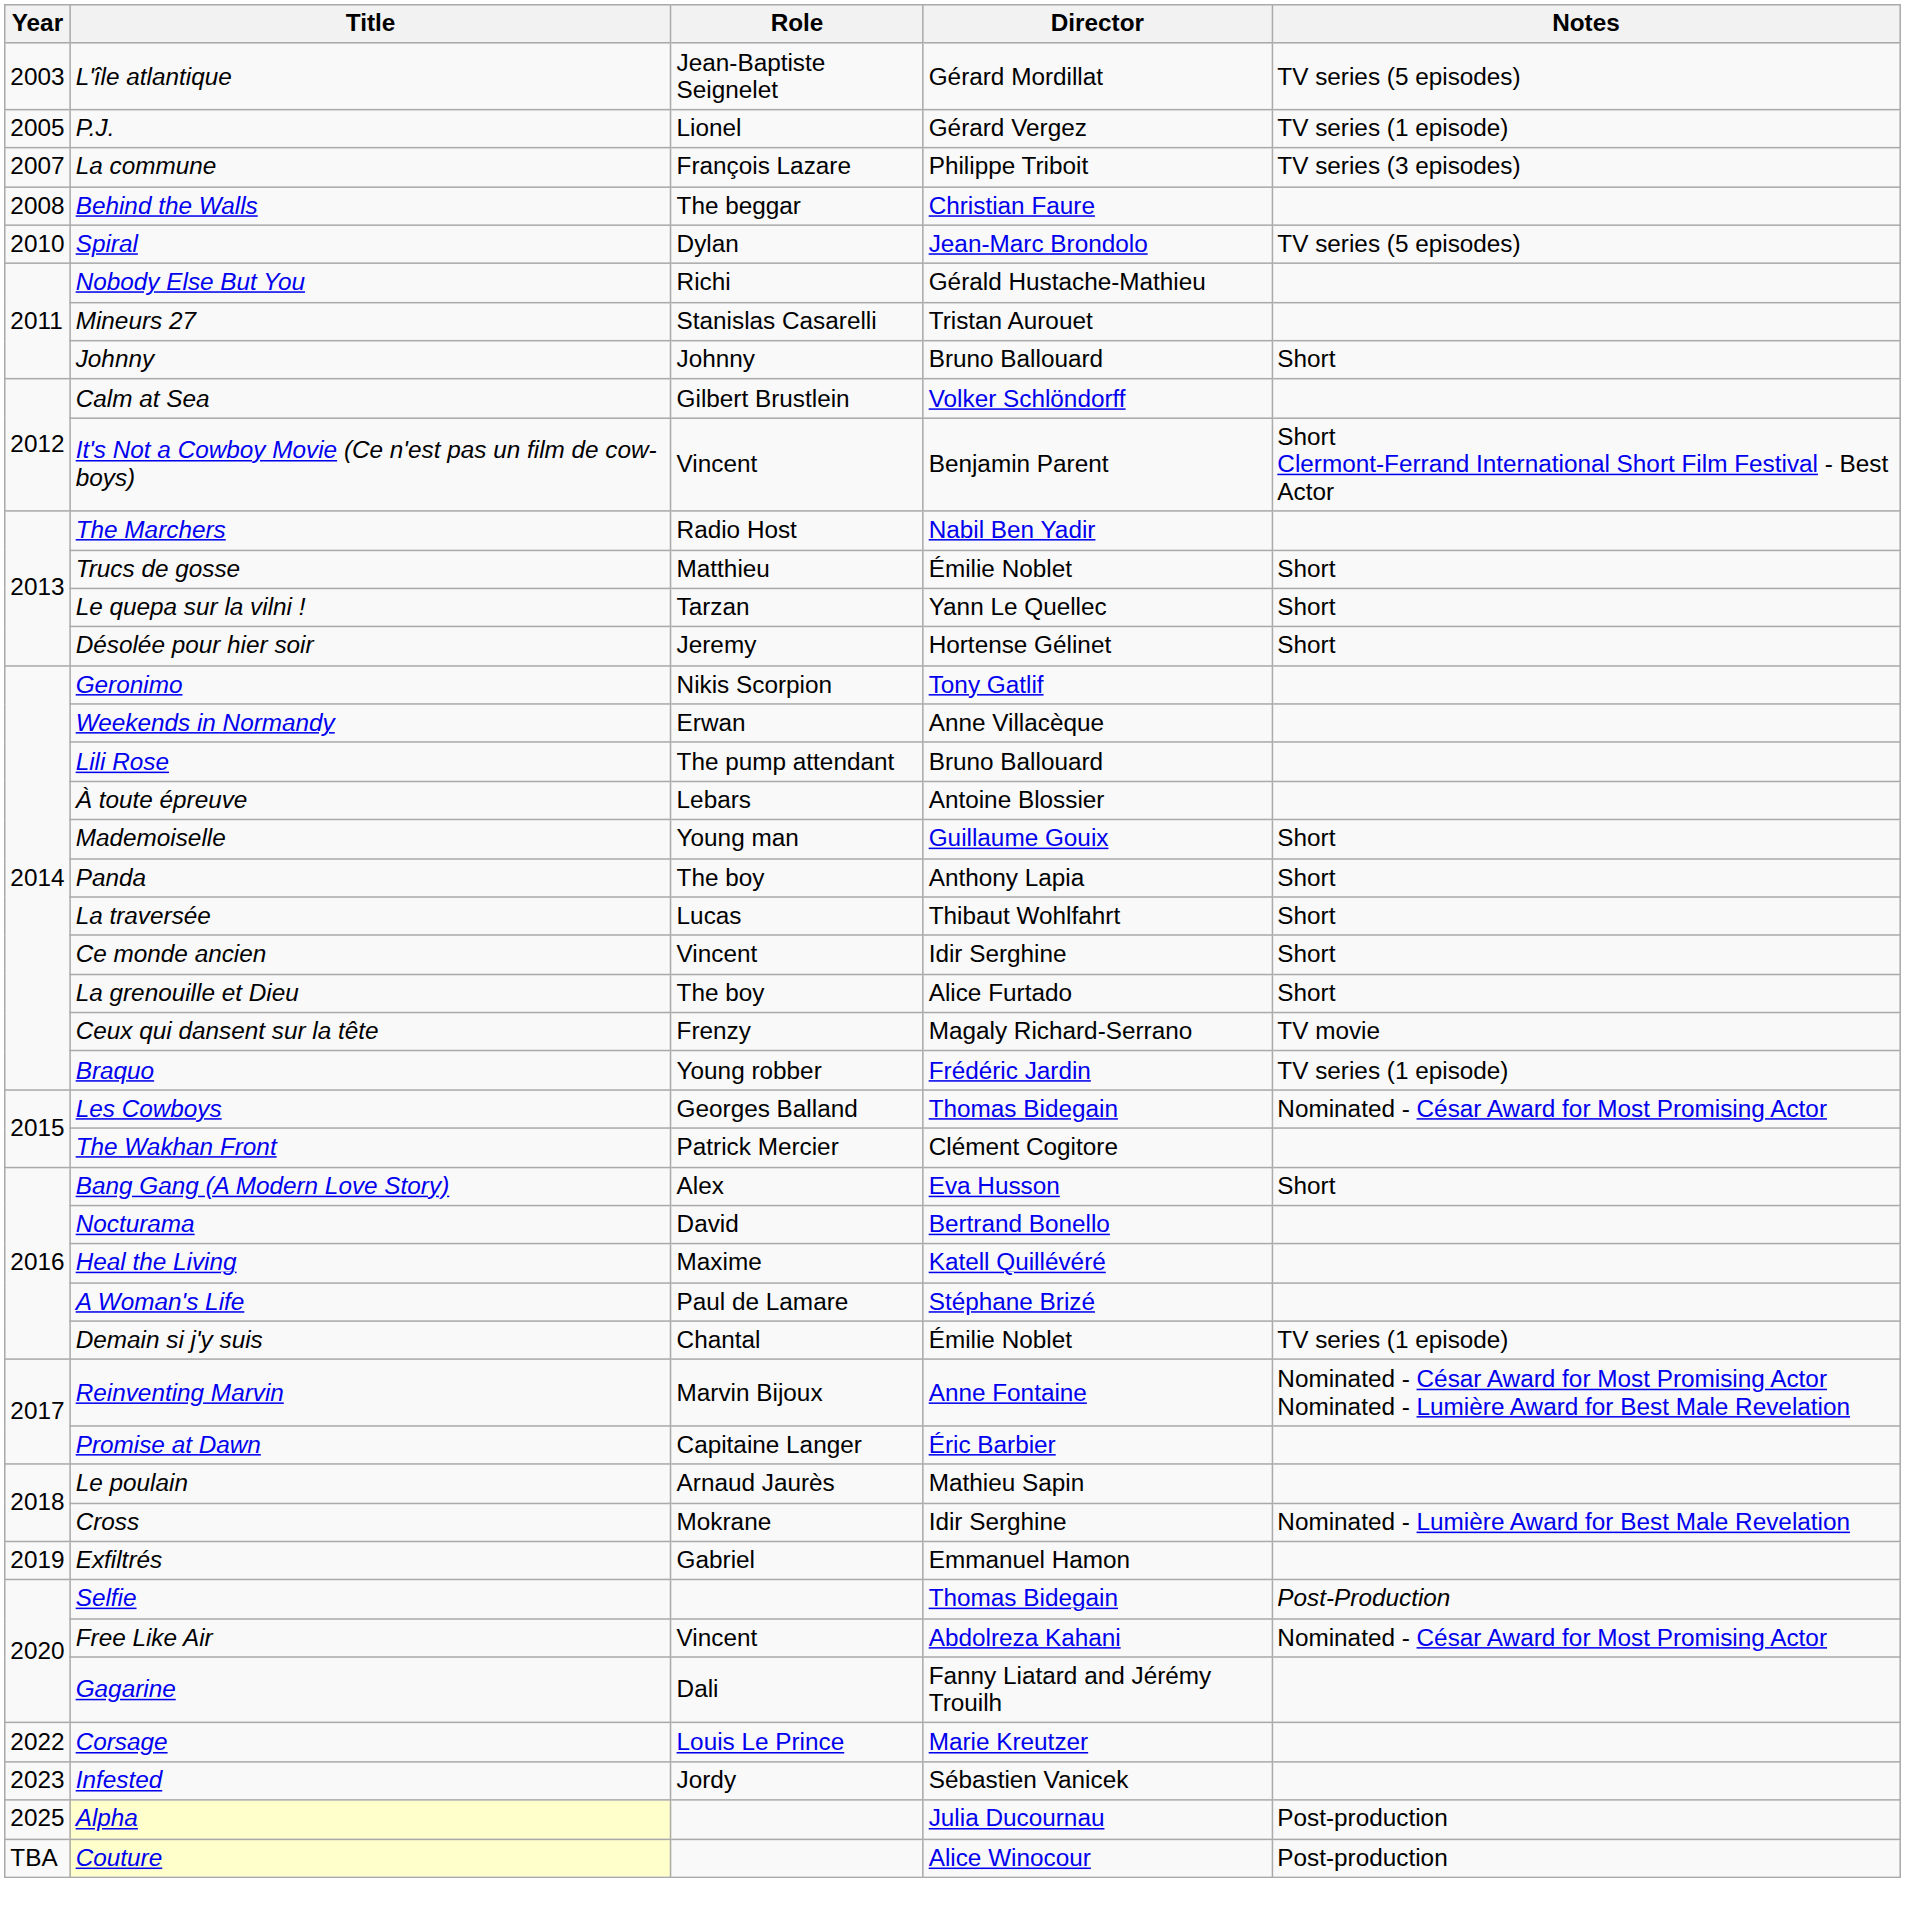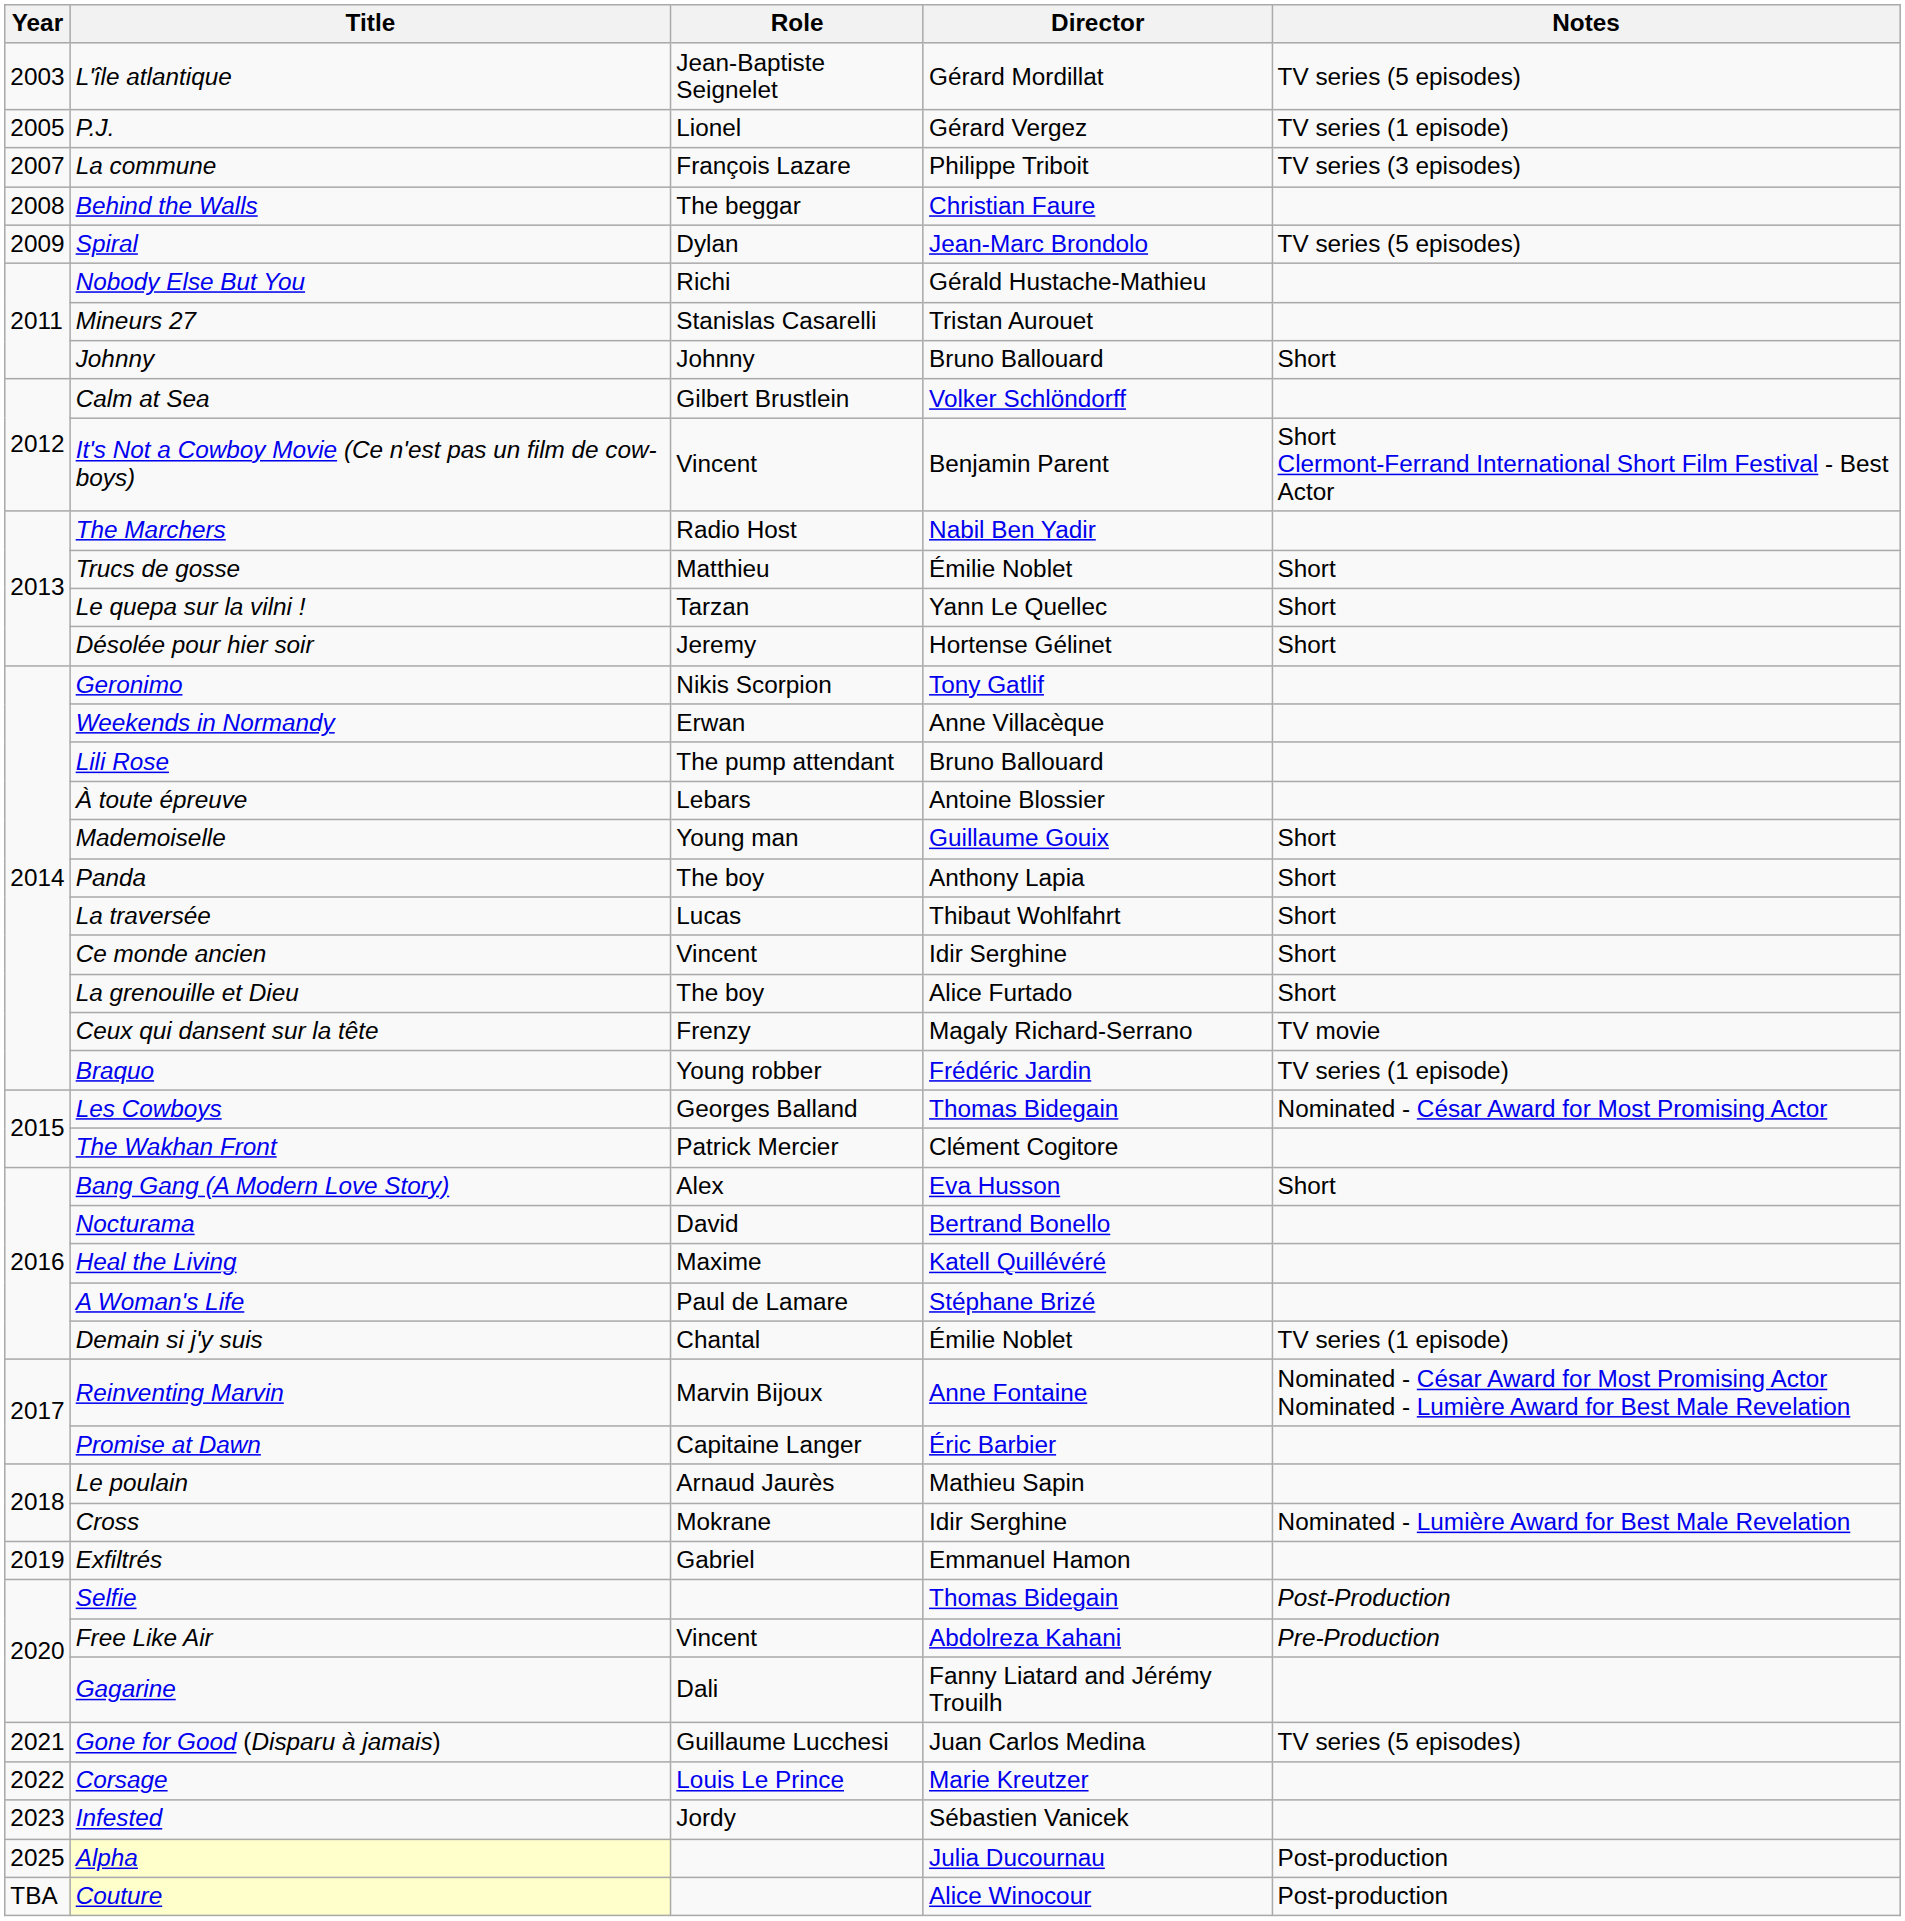 <table class="wikitable">
 <tr>
 <th>Year</th>
 <th>Title</th>
 <th>Role</th>
 <th>Director</th>
 <th>Notes</th>
 </tr>
 <tr>
 <td>2003</td>
 <td><em>L'île atlantique</em></td>
 <td>Jean-Baptiste Seignelet</td>
 <td>Gérard Mordillat</td>
 <td>TV series (5 episodes)</td>
 </tr>
 <tr>
 <td>2005</td>
 <td><em>P.J.</em></td>
 <td>Lionel</td>
 <td>Gérard Vergez</td>
 <td>TV series (1 episode)</td>
 </tr>
 <tr>
 <td>2007</td>
 <td><em>La commune</em></td>
 <td>François Lazare</td>
 <td>Philippe Triboit</td>
 <td>TV series (3 episodes)</td>
 </tr>
 <tr>
 <td>2008</td>
 <td><em><a href='#'>Behind the Walls</a></em></td>
 <td>The beggar</td>
 <td><a href='#'>Christian Faure</a></td>
 <td></td>
 </tr>
 <tr>
-<td>2010</td>
+<td>2009</td>
 <td><em><a href='#'>Spiral</a></em></td>
 <td>Dylan</td>
 <td><a href='#'>Jean-Marc Brondolo</a></td>
 <td>TV series (5 episodes)</td>
 </tr>
 <tr>
 <td rowspan=3>2011</td>
 <td><em><a href='#'>Nobody Else But You</a></em></td>
 <td>Richi</td>
 <td>Gérald Hustache-Mathieu</td>
 <td></td>
 </tr>
 <tr>
 <td><em>Mineurs 27</em></td>
 <td>Stanislas Casarelli</td>
 <td>Tristan Aurouet</td>
 <td></td>
 </tr>
 <tr>
 <td><em>Johnny</em></td>
 <td>Johnny</td>
 <td>Bruno Ballouard</td>
 <td>Short</td>
 </tr>
 <tr>
 <td rowspan=2>2012</td>
 <td><em>Calm at Sea</em></td>
 <td>Gilbert Brustlein</td>
 <td><a href='#'>Volker Schlöndorff</a></td>
 <td></td>
 </tr>
 <tr>
 <td><em><a href='#'>It's Not a Cowboy Movie</a> (Ce n'est pas un film de cow-boys)</em></td>
 <td>Vincent</td>
 <td>Benjamin Parent</td>
 <td>Short<br><a href='#'>Clermont-Ferrand International Short Film Festival</a> - Best Actor</td>
 </tr>
 <tr>
 <td rowspan=4>2013</td>
 <td><em><a href='#'>The Marchers</a></em></td>
 <td>Radio Host</td>
 <td><a href='#'>Nabil Ben Yadir</a></td>
 <td></td>
 </tr>
 <tr>
 <td><em>Trucs de gosse</em></td>
 <td>Matthieu</td>
 <td>Émilie Noblet</td>
 <td>Short</td>
 </tr>
 <tr>
 <td><em>Le quepa sur la vilni !</em></td>
 <td>Tarzan</td>
 <td>Yann Le Quellec</td>
 <td>Short</td>
 </tr>
 <tr>
 <td><em>Désolée pour hier soir</em></td>
 <td>Jeremy</td>
 <td>Hortense Gélinet</td>
 <td>Short</td>
 </tr>
 <tr>
 <td rowspan=11>2014</td>
 <td><em><a href='#'>Geronimo</a></em></td>
 <td>Nikis Scorpion</td>
 <td><a href='#'>Tony Gatlif</a></td>
 <td></td>
 </tr>
 <tr>
 <td><em><a href='#'>Weekends in Normandy</a></em></td>
 <td>Erwan</td>
 <td>Anne Villacèque</td>
 <td></td>
 </tr>
 <tr>
 <td><em><a href='#'>Lili Rose</a></em></td>
 <td>The pump attendant</td>
 <td>Bruno Ballouard</td>
 <td></td>
 </tr>
 <tr>
 <td><em>À toute épreuve</em></td>
 <td>Lebars</td>
 <td>Antoine Blossier</td>
 <td></td>
 </tr>
 <tr>
 <td><em>Mademoiselle</em></td>
 <td>Young man</td>
 <td><a href='#'>Guillaume Gouix</a></td>
 <td>Short</td>
 </tr>
 <tr>
 <td><em>Panda</em></td>
 <td>The boy</td>
 <td>Anthony Lapia</td>
 <td>Short</td>
 </tr>
 <tr>
 <td><em>La traversée</em></td>
 <td>Lucas</td>
 <td>Thibaut Wohlfahrt</td>
 <td>Short</td>
 </tr>
 <tr>
 <td><em>Ce monde ancien</em></td>
 <td>Vincent</td>
 <td>Idir Serghine</td>
 <td>Short</td>
 </tr>
 <tr>
 <td><em>La grenouille et Dieu</em></td>
 <td>The boy</td>
 <td>Alice Furtado</td>
 <td>Short</td>
 </tr>
 <tr>
 <td><em>Ceux qui dansent sur la tête</em></td>
 <td>Frenzy</td>
 <td>Magaly Richard-Serrano</td>
 <td>TV movie</td>
 </tr>
 <tr>
 <td><em><a href='#'>Braquo</a></em></td>
 <td>Young robber</td>
 <td><a href='#'>Frédéric Jardin</a></td>
 <td>TV series (1 episode)</td>
 </tr>
 <tr>
 <td rowspan=2>2015</td>
 <td><em><a href='#'>Les Cowboys</a></em></td>
 <td>Georges Balland</td>
 <td><a href='#'>Thomas Bidegain</a></td>
 <td>Nominated - <a href='#'>César Award for Most Promising Actor</a></td>
 </tr>
 <tr>
 <td><em><a href='#'>The Wakhan Front</a></em></td>
 <td>Patrick Mercier</td>
 <td>Clément Cogitore</td>
 <td></td>
 </tr>
 <tr>
 <td rowspan=5>2016</td>
 <td><em><a href='#'>Bang Gang (A Modern Love Story)</a></em></td>
 <td>Alex</td>
 <td><a href='#'>Eva Husson</a></td>
 <td>Short</td>
 </tr>
 <tr>
 <td><em><a href='#'>Nocturama</a></em></td>
 <td>David</td>
 <td><a href='#'>Bertrand Bonello</a></td>
 <td></td>
 </tr>
 <tr>
 <td><em><a href='#'>Heal the Living</a></em></td>
 <td>Maxime</td>
 <td><a href='#'>Katell Quillévéré</a></td>
 <td></td>
 </tr>
 <tr>
 <td><em><a href='#'>A Woman's Life</a></em></td>
 <td>Paul de Lamare</td>
 <td><a href='#'>Stéphane Brizé</a></td>
 <td></td>
 </tr>
 <tr>
 <td><em>Demain si j'y suis</em></td>
 <td>Chantal</td>
 <td>Émilie Noblet</td>
 <td>TV series (1 episode)</td>
 </tr>
 <tr>
 <td rowspan=2>2017</td>
 <td><em><a href='#'>Reinventing Marvin</a></em></td>
 <td>Marvin Bijoux</td>
 <td><a href='#'>Anne Fontaine</a></td>
 <td>Nominated - <a href='#'>César Award for Most Promising Actor</a><br>Nominated - <a href='#'>Lumière Award for Best Male Revelation</a></td>
 </tr>
 <tr>
 <td><em><a href='#'>Promise at Dawn</a></em></td>
 <td>Capitaine Langer</td>
 <td><a href='#'>Éric Barbier</a></td>
 <td></td>
 </tr>
 <tr>
 <td rowspan=2>2018</td>
 <td><em>Le poulain</em></td>
 <td>Arnaud Jaurès</td>
 <td>Mathieu Sapin</td>
 <td></td>
 </tr>
 <tr>
 <td><em>Cross</em></td>
 <td>Mokrane</td>
 <td>Idir Serghine</td>
 <td>Nominated - <a href='#'>Lumière Award for Best Male Revelation</a></td>
 </tr>
 <tr>
 <td>2019</td>
 <td><em>Exfiltrés</em></td>
 <td>Gabriel</td>
 <td>Emmanuel Hamon</td>
 <td></td>
 </tr>
 <tr>
 <td rowspan=3>2020</td>
 <td><em><a href='#'>Selfie</a></em></td>
 <td></td>
 <td><a href='#'>Thomas Bidegain</a></td>
 <td><em>Post-Production</em></td>
 </tr>
 <tr>
 <td><em>Free Like Air</em></td>
 <td>Vincent</td>
 <td><a href='#'>Abdolreza Kahani</a></td>
-<td>Nominated - <a href='#'>César Award for Most Promising Actor</a></td>
+<td><em>Pre-Production</em></td>
 </tr>
 <tr>
 <td><em><a href='#'>Gagarine</a></em></td>
 <td>Dali</td>
 <td>Fanny Liatard and Jérémy Trouilh</td>
 <td></td>
+</tr>
+<tr>
+<td>2021</td>
+<td><em><a href='#'>Gone for Good</a></em> (<em>Disparu à jamais</em>)</td>
+<td>Guillaume Lucchesi</td>
+<td>Juan Carlos Medina</td>
+<td>TV series (5 episodes)</td>
 </tr>
 <tr>
 <td>2022</td>
 <td><em><a href='#'>Corsage</a></em></td>
 <td><a href='#'>Louis Le Prince</a></td>
 <td><a href='#'>Marie Kreutzer</a></td>
 <td></td>
 </tr>
 <tr>
 <td>2023</td>
 <td><em><a href='#'>Infested</a></em></td>
 <td>Jordy</td>
 <td>Sébastien Vanicek</td>
 <td></td>
 </tr>
 <tr>
 <td>2025</td>
 <td style="background:#FFFFCC;"><em><a href='#'>Alpha</a></em> </td>
 <td></td>
 <td><a href='#'>Julia Ducournau</a></td>
 <td>Post-production</td>
 </tr>
 <tr>
 <td>TBA</td>
 <td style="background:#FFFFCC;"><em><a href='#'>Couture</a></em> </td>
 <td></td>
 <td><a href='#'>Alice Winocour</a></td>
 <td>Post-production</td>
 </tr>
 </table>
